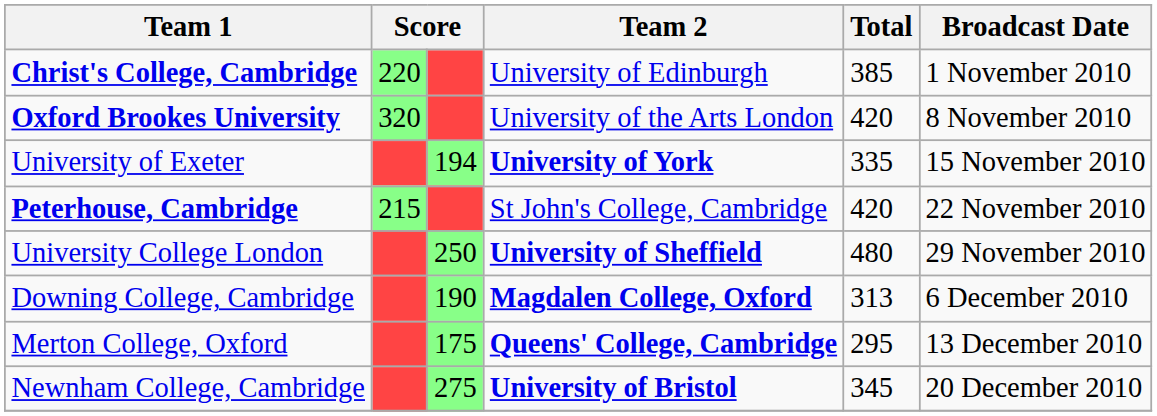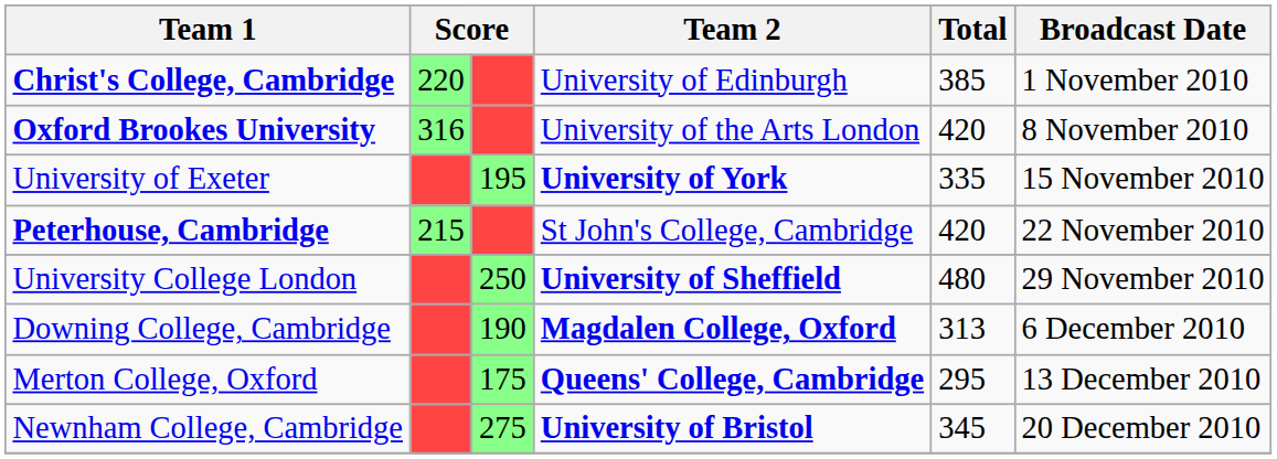 <table class="wikitable" border="1">
 <tr>
 <th>Team 1</th>
 <th colspan=2>Score</th>
 <th>Team 2</th>
 <th>Total</th>
 <th>Broadcast Date</th>
 </tr>
 <tr>
 <td><strong><a href='#'>Christ's College, Cambridge</a></strong></td>
 <td style="background:#88ff88">220</td>
 <td style="background:#ff4444"></td>
 <td><a href='#'>University of Edinburgh</a></td>
 <td>385</td>
 <td>1 November 2010</td>
 </tr>
 <tr>
 <td><strong><a href='#'>Oxford Brookes University</a></strong></td>
-<td style="background:#88ff88">320</td>
+<td style="background:#88ff88">316</td>
 <td style="background:#ff4444"></td>
 <td><a href='#'>University of the Arts London</a></td>
 <td>420</td>
 <td>8 November 2010</td>
 </tr>
 <tr>
 <td><a href='#'>University of Exeter</a></td>
 <td style="background:#ff4444"></td>
-<td style="background:#88ff88">194</td>
+<td style="background:#88ff88">195</td>
 <td><strong><a href='#'>University of York</a></strong></td>
 <td>335</td>
 <td>15 November 2010</td>
 </tr>
 <tr>
 <td><strong><a href='#'>Peterhouse, Cambridge</a></strong></td>
 <td style="background:#88ff88">215</td>
 <td style="background:#ff4444"></td>
 <td><a href='#'>St John's College, Cambridge</a></td>
 <td>420</td>
 <td>22 November 2010</td>
 </tr>
 <tr>
 <td><a href='#'>University College London</a></td>
 <td style="background:#ff4444"></td>
 <td style="background:#88ff88">250</td>
 <td><strong><a href='#'>University of Sheffield</a></strong></td>
 <td>480</td>
 <td>29 November 2010</td>
 </tr>
 <tr>
 <td><a href='#'>Downing College, Cambridge</a></td>
 <td style="background:#ff4444"></td>
 <td style="background:#88ff88">190</td>
 <td><strong><a href='#'>Magdalen College, Oxford</a></strong></td>
 <td>313</td>
 <td>6 December 2010</td>
 </tr>
 <tr>
 <td><a href='#'>Merton College, Oxford</a></td>
 <td style="background:#ff4444"></td>
 <td style="background:#88ff88">175</td>
 <td><strong><a href='#'>Queens' College, Cambridge</a></strong></td>
 <td>295</td>
 <td>13 December 2010</td>
 </tr>
 <tr>
 <td><a href='#'>Newnham College, Cambridge</a></td>
 <td style="background:#ff4444"></td>
 <td style="background:#88ff88">275</td>
 <td><strong><a href='#'>University of Bristol</a></strong></td>
 <td>345</td>
 <td>20 December 2010</td>
 </tr>
 <tr>
 </tr>
 </table>
